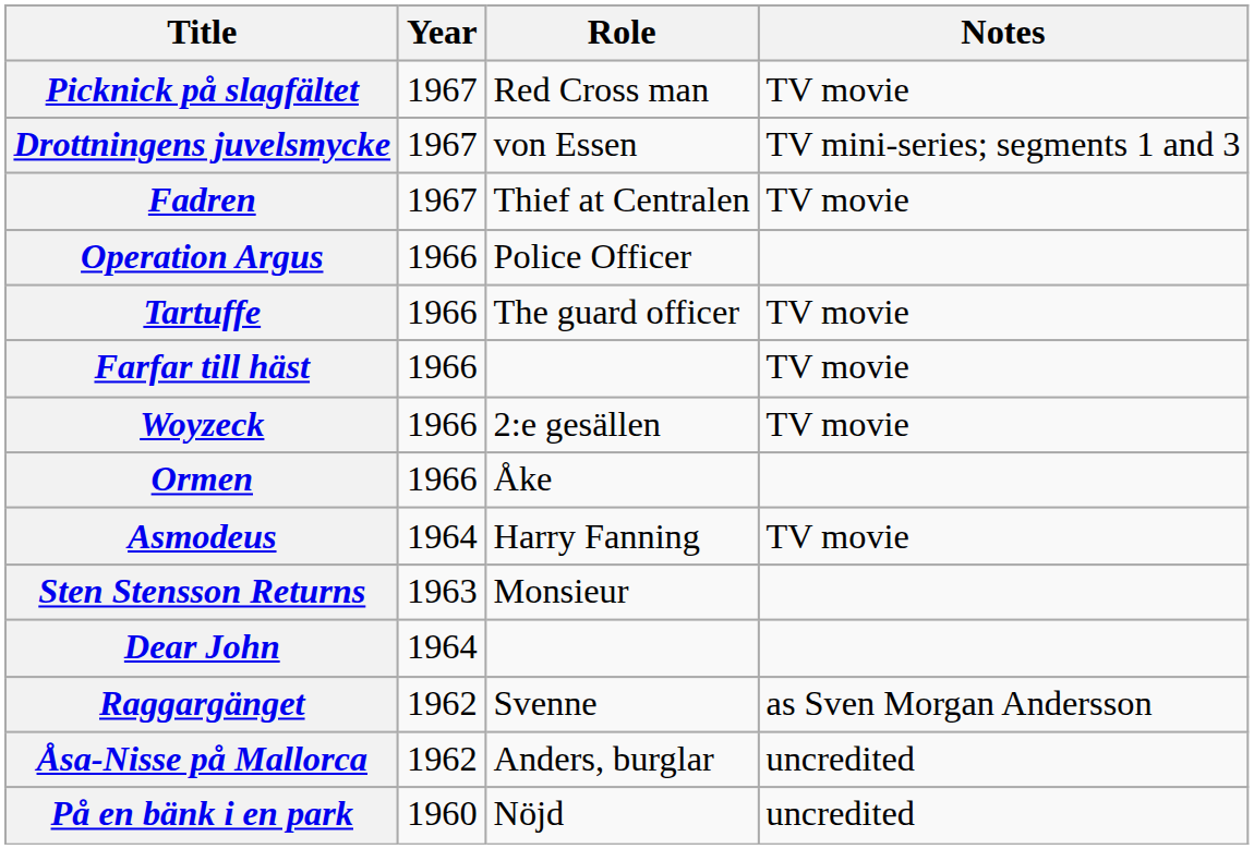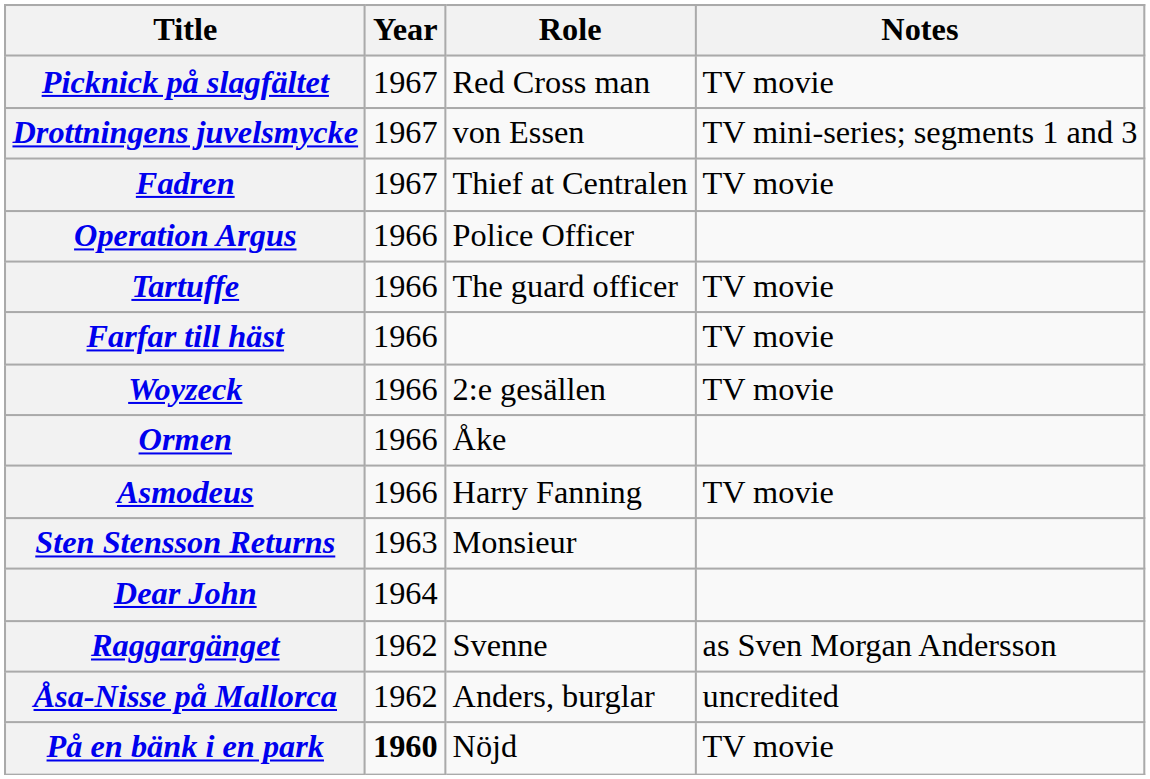 <table class="wikitable sortable plainrowheaders">
 <tr>
 <th scope="col">Title</th>
 <th scope="col">Year</th>
 <th scope="col">Role</th>
 <th scope="col" class="unsortable">Notes</th>
 </tr>
 <tr>
 <th scope="row"><em><a href='#'>Picknick på slagfältet</a></em></th>
 <td align="center">1967</td>
 <td>Red Cross man</td>
 <td>TV movie</td>
 </tr>
 <tr>
 <th scope="row"><em><a href='#'>Drottningens juvelsmycke</a></em></th>
 <td align="center">1967</td>
 <td>von Essen</td>
 <td>TV mini-series; segments 1 and 3</td>
 </tr>
 <tr>
 <th scope="row"><em><a href='#'>Fadren</a></em></th>
 <td align="center">1967</td>
 <td>Thief at Centralen</td>
 <td>TV movie</td>
 </tr>
 <tr>
 <th scope="row"><em><a href='#'>Operation Argus</a></em></th>
 <td align="center">1966</td>
 <td>Police Officer</td>
 <td></td>
 </tr>
 <tr>
 <th scope="row"><em><a href='#'>Tartuffe</a></em></th>
 <td align="center">1966</td>
 <td>The guard officer</td>
 <td>TV movie</td>
 </tr>
 <tr>
 <th scope="row"><em><a href='#'>Farfar till häst</a></em></th>
 <td align="center">1966</td>
 <td></td>
 <td>TV movie</td>
 </tr>
 <tr>
 <th scope="row"><em><a href='#'>Woyzeck</a></em></th>
 <td align="center">1966</td>
 <td>2:e gesällen</td>
 <td>TV movie</td>
 </tr>
 <tr>
 <th scope="row"><em><a href='#'>Ormen</a></em></th>
 <td align="center">1966</td>
 <td>Åke</td>
 <td></td>
 </tr>
 <tr>
 <th scope="row"><em><a href='#'>Asmodeus</a></em></th>
-<td align="center">1964</td>
+<td align="center">1966</td>
 <td>Harry Fanning</td>
 <td>TV movie</td>
 </tr>
 <tr>
 <th scope="row"><em><a href='#'>Sten Stensson Returns</a></em></th>
 <td align="center">1963</td>
 <td>Monsieur</td>
 <td></td>
 </tr>
 <tr>
 <th scope="row"><em><a href='#'>Dear John</a></em></th>
 <td align="center">1964</td>
 <td></td>
 <td></td>
 </tr>
 <tr>
 <th scope="row"><em><a href='#'>Raggargänget</a></em></th>
 <td align="center">1962</td>
 <td>Svenne</td>
 <td>as Sven Morgan Andersson</td>
 </tr>
 <tr>
 <th scope="row"><em><a href='#'>Åsa-Nisse på Mallorca</a></em></th>
 <td align="center">1962</td>
 <td>Anders, burglar</td>
 <td>uncredited</td>
 </tr>
 <tr>
 <th scope="row"><em><a href='#'>På en bänk i en park</a></em></th>
-<td align="center">1960</td>
+<td align="center"><strong>1960</strong></td>
 <td>Nöjd</td>
-<td>uncredited</td>
+<td>TV movie</td>
 </tr>
 </table>
